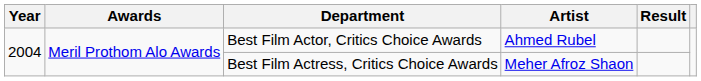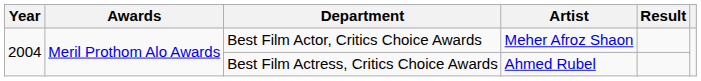 <table class="wikitable plainrowheaders">
 <tr>
 <th scope="col">Year</th>
 <th scope="col">Awards</th>
 <th scope="col">Department</th>
 <th scope="col">Artist</th>
 <th scope="col">Result</th>
 <th scope="col"></th>
 </tr>
 <tr>
 <td rowspan="2">2004</td>
 <td rowspan="2"><a href='#'>Meril Prothom Alo Awards</a></td>
 <td>Best Film Actor, Critics Choice Awards</td>
-<td><a href='#'>Ahmed Rubel</a></td>
+<td><a href='#'>Meher Afroz Shaon</a></td>
 <td></td>
 <td rowspan="2"></td>
 </tr>
 <tr>
 <td>Best Film Actress, Critics Choice Awards</td>
-<td><a href='#'>Meher Afroz Shaon</a></td>
+<td><a href='#'>Ahmed Rubel</a></td>
 <td></td>
 </tr>
 </table>
